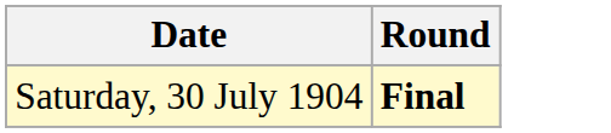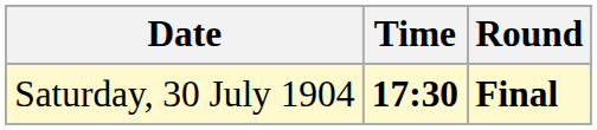 <table class="wikitable">
 <tr>
 <th>Date</th>
+<th>Time</th>
 <th>Round</th>
 </tr>
 <tr style=background:lemonchiffon>
 <td>Saturday, 30 July 1904</td>
+<td><strong>17:30</strong></td>
 <td><strong>Final</strong></td>
 </tr>
 </table>
